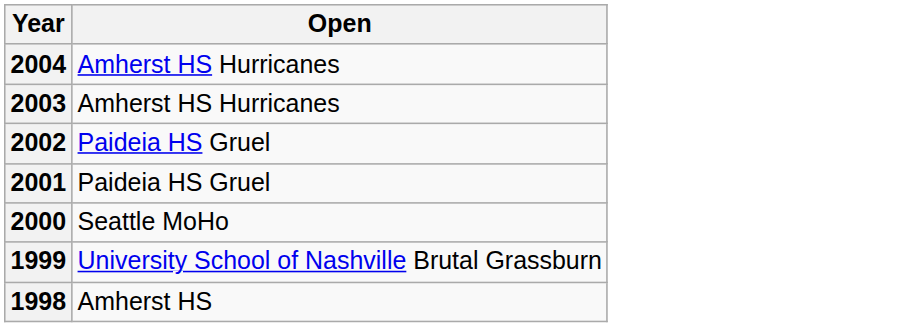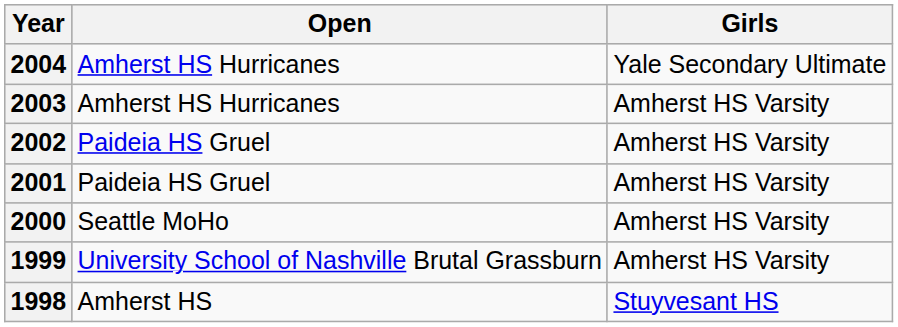 <table class="wikitable">
 <tr>
 <th>Year</th>
 <th>Open</th>
+<th>Girls</th>
 </tr>
 <tr>
 <th>2004</th>
 <td><a href='#'>Amherst HS</a> Hurricanes</td>
+<td>Yale Secondary Ultimate</td>
 </tr>
 <tr>
 <th>2003</th>
 <td>Amherst HS Hurricanes</td>
+<td>Amherst HS Varsity</td>
 </tr>
 <tr>
 <th>2002</th>
 <td><a href='#'>Paideia HS</a> Gruel</td>
+<td>Amherst HS Varsity</td>
 </tr>
 <tr>
 <th>2001</th>
 <td>Paideia HS Gruel</td>
+<td>Amherst HS Varsity</td>
 </tr>
 <tr>
 <th>2000</th>
 <td>Seattle MoHo</td>
+<td>Amherst HS Varsity</td>
 </tr>
 <tr>
 <th>1999</th>
 <td><a href='#'>University School of Nashville</a> Brutal Grassburn</td>
+<td>Amherst HS Varsity</td>
 </tr>
 <tr>
 <th>1998</th>
 <td>Amherst HS</td>
+<td><a href='#'>Stuyvesant HS</a></td>
 </tr>
 </table>
